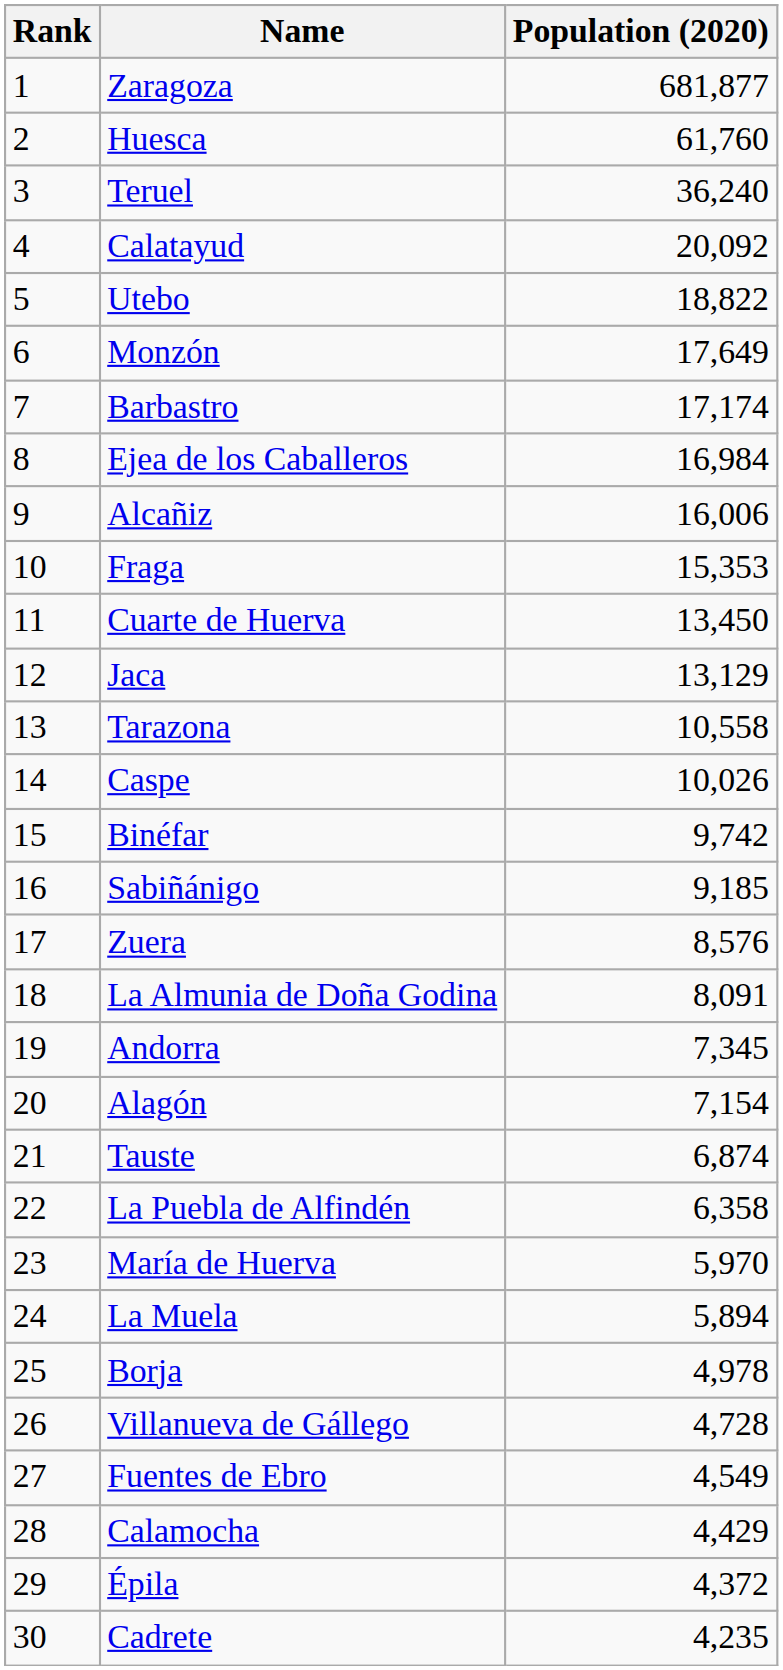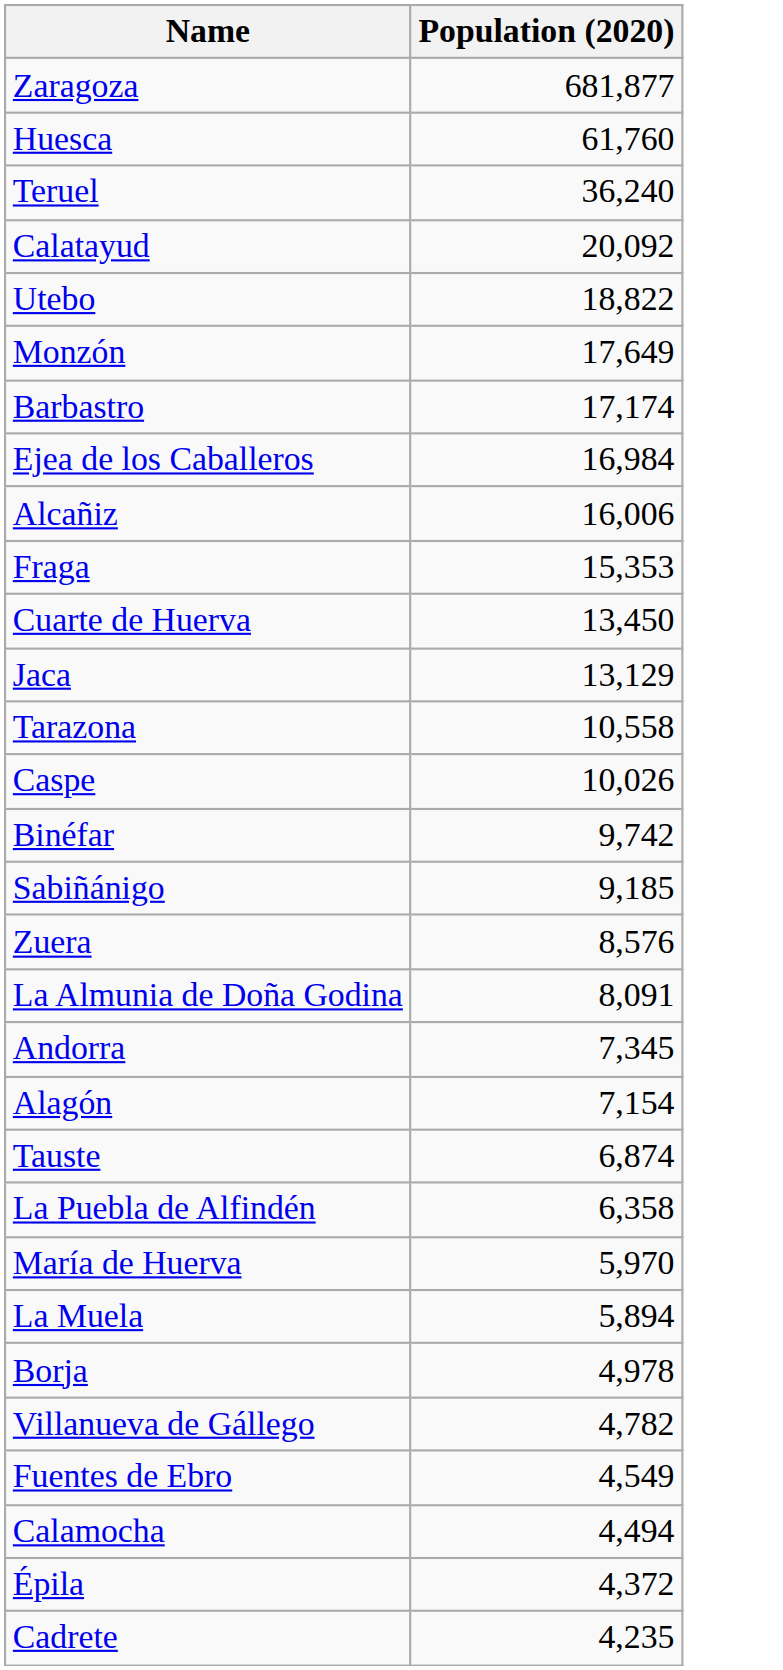 <table class="wikitable sortable">
 <tr>
-<th>Rank</th>
 <th>Name</th>
 <th>Population (2020)</th>
 </tr>
 <tr>
-<td>1</td>
 <td><a href='#'>Zaragoza</a></td>
 <td align="right">681,877</td>
 </tr>
 <tr>
-<td>2</td>
 <td><a href='#'>Huesca</a></td>
 <td align="right">61,760</td>
 </tr>
 <tr>
-<td>3</td>
 <td><a href='#'>Teruel</a></td>
 <td align="right">36,240</td>
 </tr>
 <tr>
-<td>4</td>
 <td><a href='#'>Calatayud</a></td>
 <td align="right">20,092</td>
 </tr>
 <tr>
-<td>5</td>
 <td><a href='#'>Utebo</a></td>
 <td align="right">18,822</td>
 </tr>
 <tr>
-<td>6</td>
 <td><a href='#'>Monzón</a></td>
 <td align="right">17,649</td>
 </tr>
 <tr>
-<td>7</td>
 <td><a href='#'>Barbastro</a></td>
 <td align="right">17,174</td>
 </tr>
 <tr>
-<td>8</td>
 <td><a href='#'>Ejea de los Caballeros</a></td>
 <td align="right">16,984</td>
 </tr>
 <tr>
-<td>9</td>
 <td><a href='#'>Alcañiz</a></td>
 <td align="right">16,006</td>
 </tr>
 <tr>
-<td>10</td>
 <td><a href='#'>Fraga</a></td>
 <td align="right">15,353</td>
 </tr>
 <tr>
-<td>11</td>
 <td><a href='#'>Cuarte de Huerva</a></td>
 <td align="right">13,450</td>
 </tr>
 <tr>
-<td>12</td>
 <td><a href='#'>Jaca</a></td>
 <td align="right">13,129</td>
 </tr>
 <tr>
-<td>13</td>
 <td><a href='#'>Tarazona</a></td>
 <td align="right">10,558</td>
 </tr>
 <tr>
-<td>14</td>
 <td><a href='#'>Caspe</a></td>
 <td align="right">10,026</td>
 </tr>
 <tr>
-<td>15</td>
 <td><a href='#'>Binéfar</a></td>
 <td align="right">9,742</td>
 </tr>
 <tr>
-<td>16</td>
 <td><a href='#'>Sabiñánigo</a></td>
 <td align="right">9,185</td>
 </tr>
 <tr>
-<td>17</td>
 <td><a href='#'>Zuera</a></td>
 <td align="right">8,576</td>
 </tr>
 <tr>
-<td>18</td>
 <td><a href='#'>La Almunia de Doña Godina</a></td>
 <td align="right">8,091</td>
 </tr>
 <tr>
-<td>19</td>
 <td><a href='#'>Andorra</a></td>
 <td align="right">7,345</td>
 </tr>
 <tr>
-<td>20</td>
 <td><a href='#'>Alagón</a></td>
 <td align="right">7,154</td>
 </tr>
 <tr>
-<td>21</td>
 <td><a href='#'>Tauste</a></td>
 <td align="right">6,874</td>
 </tr>
 <tr>
-<td>22</td>
 <td><a href='#'>La Puebla de Alfindén</a></td>
 <td align="right">6,358</td>
 </tr>
 <tr>
-<td>23</td>
 <td><a href='#'>María de Huerva</a></td>
 <td align="right">5,970</td>
 </tr>
 <tr>
-<td>24</td>
 <td><a href='#'>La Muela</a></td>
 <td align="right">5,894</td>
 </tr>
 <tr>
-<td>25</td>
 <td><a href='#'>Borja</a></td>
 <td align="right">4,978</td>
 </tr>
 <tr>
-<td>26</td>
 <td><a href='#'>Villanueva de Gállego</a></td>
-<td align="right">4,728</td>
+<td align="right">4,782</td>
 </tr>
 <tr>
-<td>27</td>
 <td><a href='#'>Fuentes de Ebro</a></td>
 <td align="right">4,549</td>
 </tr>
 <tr>
-<td>28</td>
 <td><a href='#'>Calamocha</a></td>
-<td align="right">4,429</td>
+<td align="right">4,494</td>
 </tr>
 <tr>
-<td>29</td>
 <td><a href='#'>Épila</a></td>
 <td align="right">4,372</td>
 </tr>
 <tr>
-<td>30</td>
 <td><a href='#'>Cadrete</a></td>
 <td align="right">4,235</td>
 </tr>
 </table>
